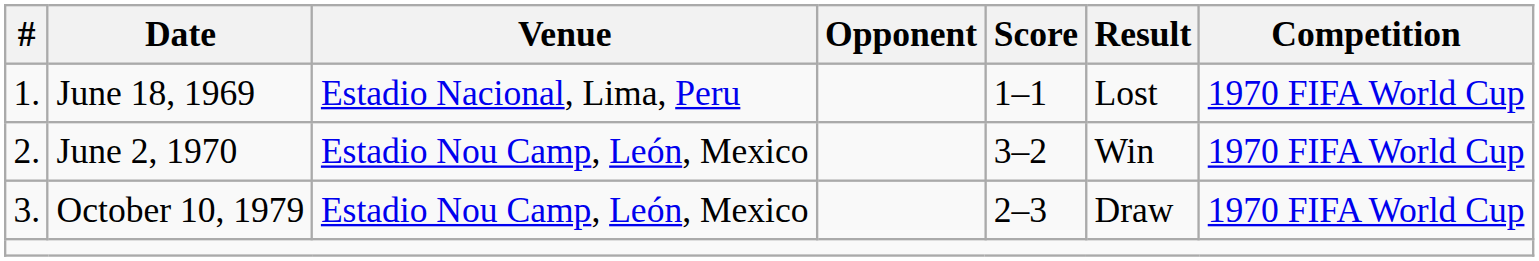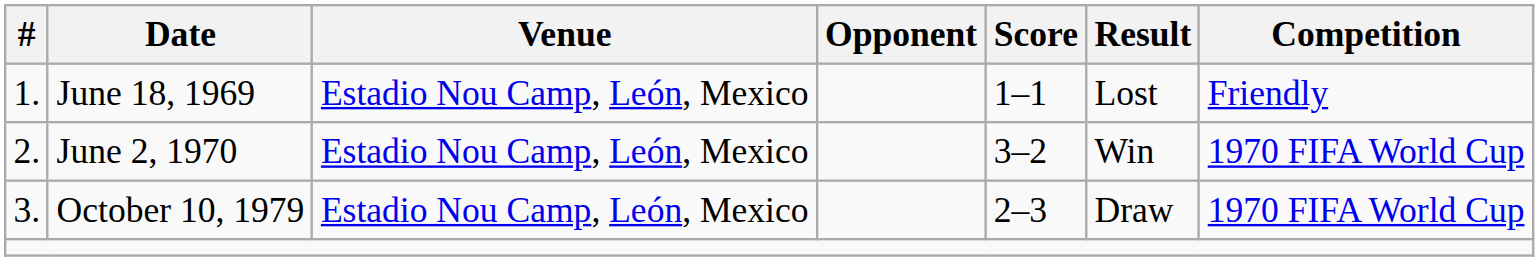 <table class="wikitable" style="font-size:95%;">
 <tr>
 <th>#</th>
 <th>Date</th>
 <th>Venue</th>
 <th>Opponent</th>
 <th>Score</th>
 <th>Result</th>
 <th>Competition</th>
 </tr>
 <tr>
 <td>1.</td>
 <td>June 18, 1969</td>
-<td><a href='#'>Estadio Nacional</a>, Lima, <a href='#'>Peru</a></td>
+<td><a href='#'>Estadio Nou Camp</a>, <a href='#'>León</a>, Mexico</td>
 <td></td>
 <td>1–1</td>
 <td>Lost</td>
-<td><a href='#'>1970 FIFA World Cup</a></td>
+<td><a href='#'>Friendly</a></td>
 </tr>
 <tr>
 <td>2.</td>
 <td>June 2, 1970</td>
 <td><a href='#'>Estadio Nou Camp</a>, <a href='#'>León</a>, Mexico</td>
 <td></td>
 <td>3–2</td>
 <td>Win</td>
 <td><a href='#'>1970 FIFA World Cup</a></td>
 </tr>
 <tr>
 <td>3.</td>
 <td>October 10, 1979</td>
 <td><a href='#'>Estadio Nou Camp</a>, <a href='#'>León</a>, Mexico</td>
 <td></td>
 <td>2–3</td>
 <td>Draw</td>
 <td><a href='#'>1970 FIFA World Cup</a></td>
 </tr>
 <tr>
 <td colspan=12></td>
 </tr>
 </table>
